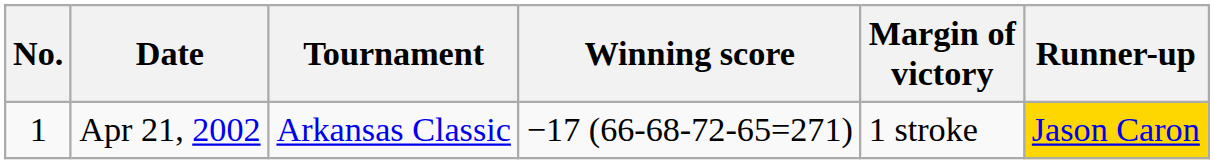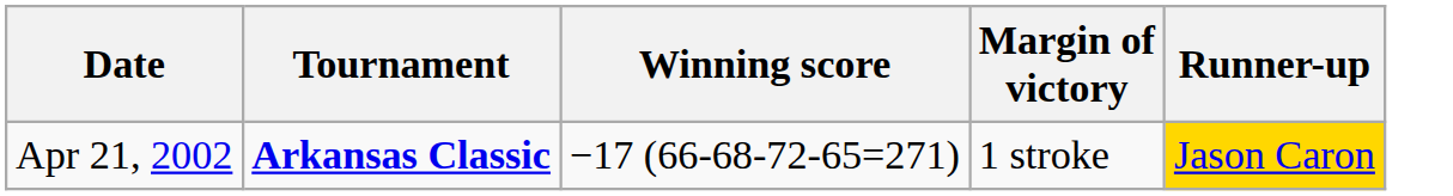 <table class="wikitable" style="font-size:95%;">
 <tr>
-<th>No.</th>
 <th>Date</th>
 <th>Tournament</th>
 <th>Winning score</th>
 <th>Margin of<br>victory</th>
 <th>Runner-up</th>
 </tr>
 <tr>
-<td align=center>1</td>
 <td align=right>Apr 21, <a href='#'>2002</a></td>
-<td><a href='#'>Arkansas Classic</a></td>
+<td><strong><a href='#'>Arkansas Classic</a></strong></td>
 <td>−17 (66-68-72-65=271)</td>
 <td>1 stroke</td>
 <td style="background: gold;"> <a href='#'>Jason Caron</a></td>
 </tr>
 </table>
